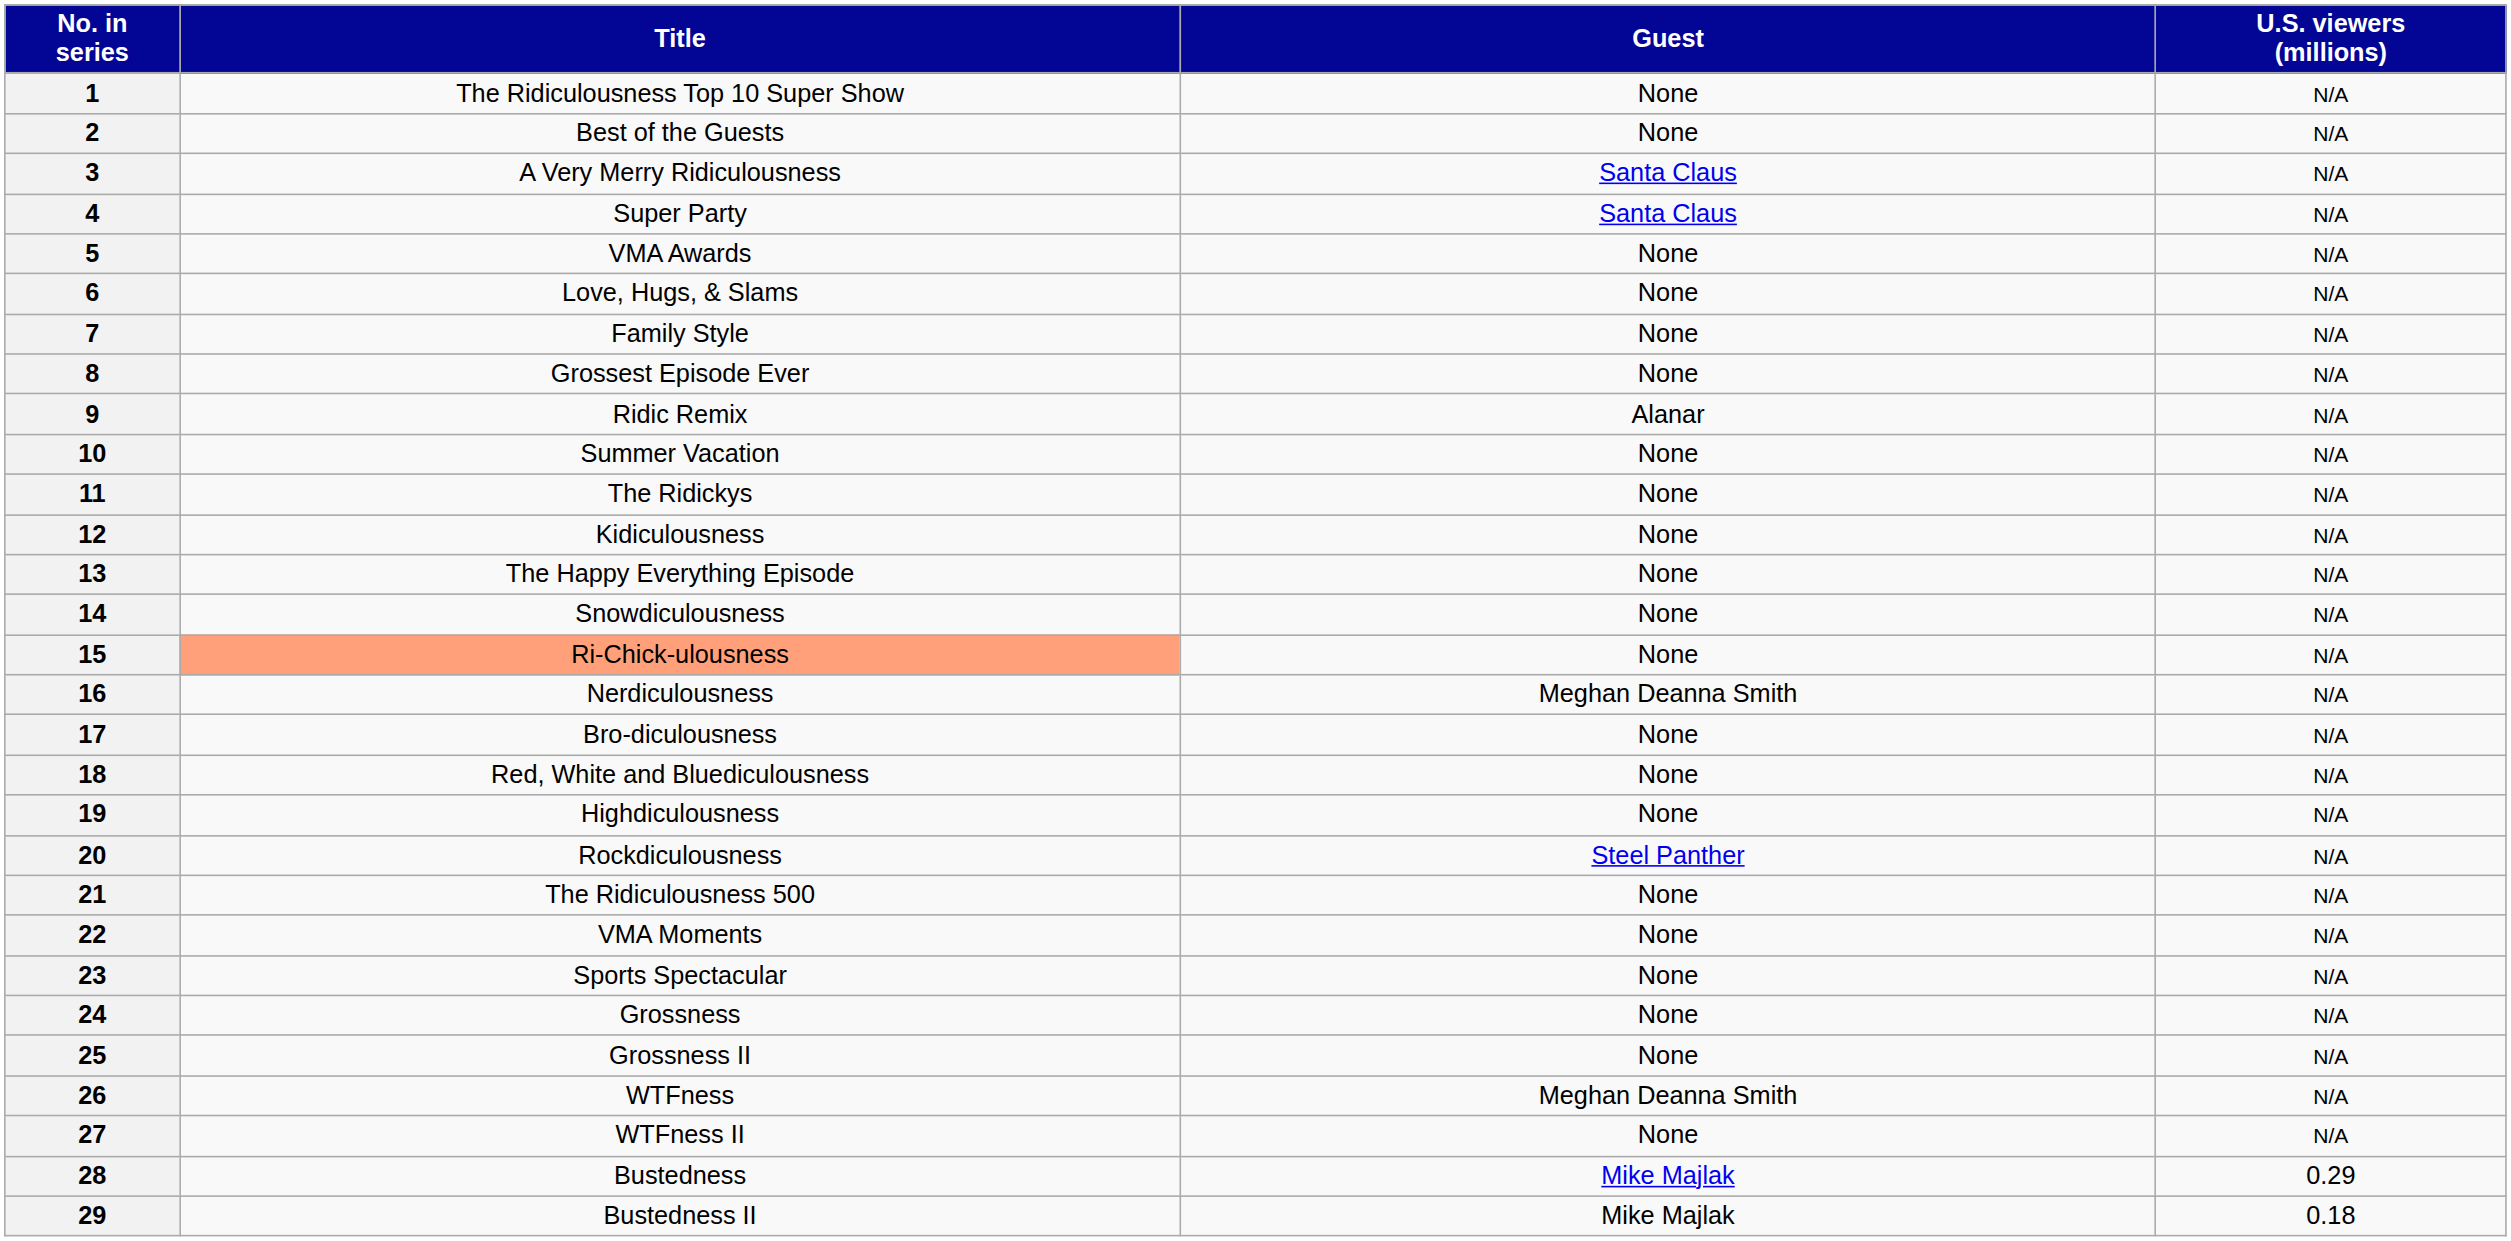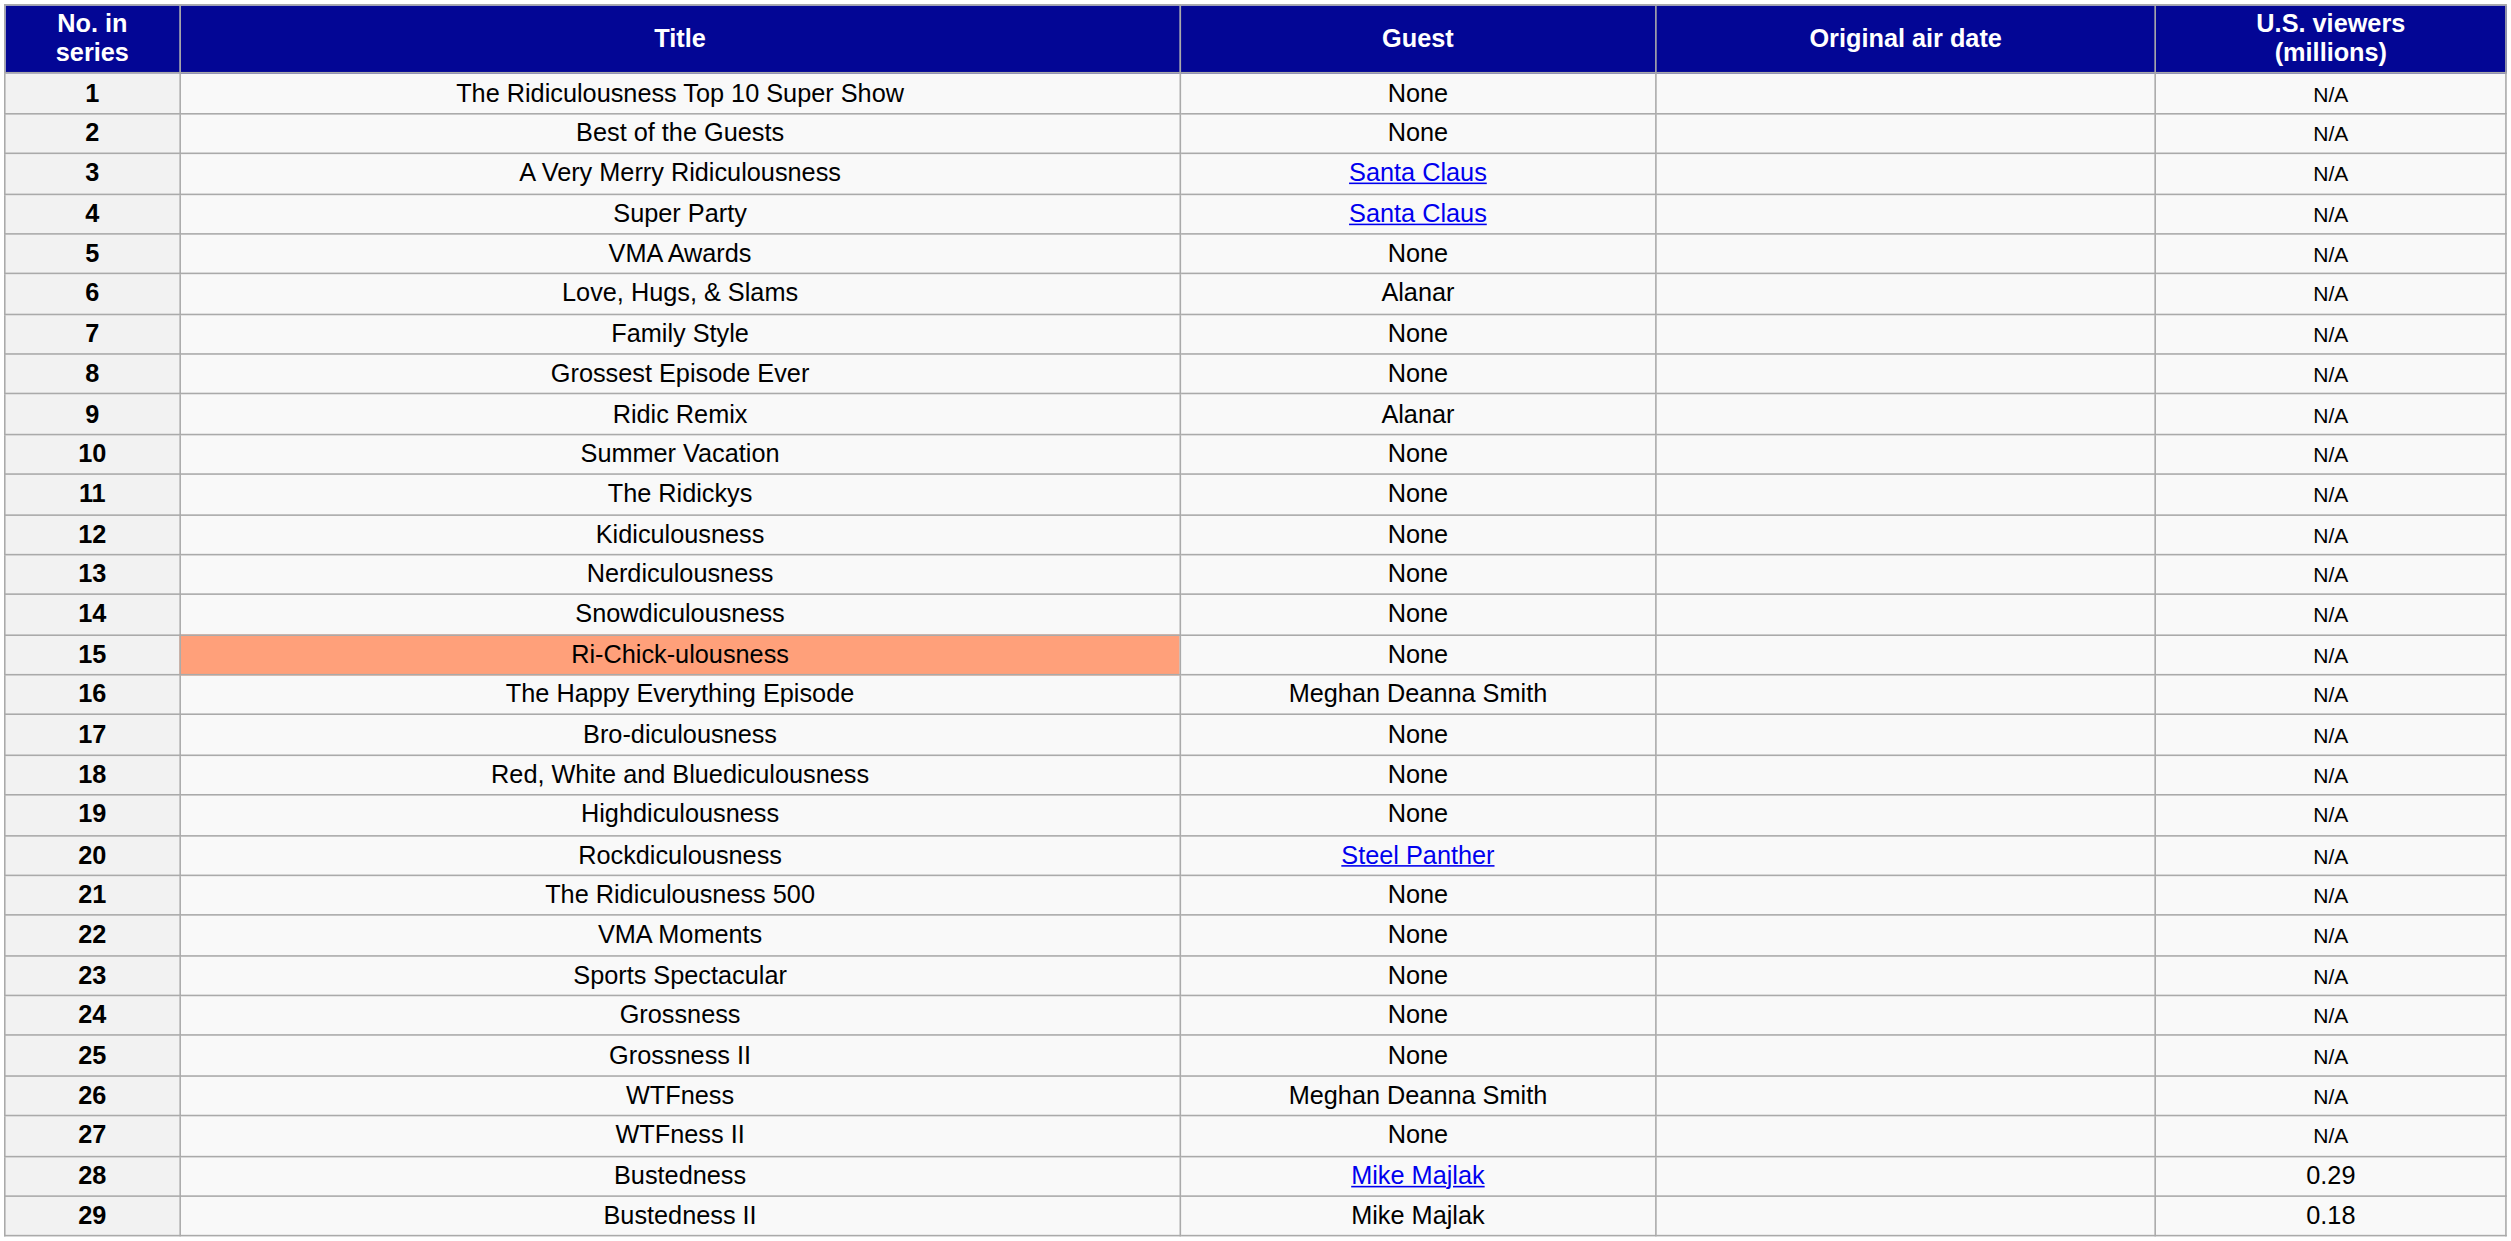 <table class="wikitable plainrowheaders" style="width:100%;text-align: center">
 <tr>
 <th scope="col" style="background-color: #030695; color: #FFFFFF;" width=7%>No. in<br>series</th>
 <th scope="col" style="background-color: #030695; color: #FFFFFF;" width=40%>Title</th>
 <th scope="col" style="background-color: #030695; color: #FFFFFF;">Guest</th>
+<th scope="col" style="background-color: #030695; color: #FFFFFF;" width=20%>Original air date</th>
 <th scope="col" style="background-color: #030695; color: #FFFFFF;" width=14%>U.S. viewers<br>(millions)</th>
 </tr>
 <tr>
 <th>1</th>
 <td>The Ridiculousness Top 10 Super Show</td>
 <td>None</td>
+<td></td>
 <td><span><small>N/A</small></span></td>
 </tr>
 <tr>
 <th>2</th>
 <td>Best of the Guests</td>
 <td>None</td>
+<td></td>
 <td><span><small>N/A</small></span></td>
 </tr>
 <tr>
 <th>3</th>
 <td>A Very Merry Ridiculousness</td>
 <td><a href='#'>Santa Claus</a></td>
+<td></td>
 <td><span><small>N/A</small></span></td>
 </tr>
 <tr>
 <th>4</th>
 <td>Super Party</td>
 <td><a href='#'>Santa Claus</a></td>
+<td></td>
 <td><span><small>N/A</small></span></td>
 </tr>
 <tr>
 <th>5</th>
 <td>VMA Awards</td>
 <td>None</td>
+<td></td>
 <td><span><small>N/A</small></span></td>
 </tr>
 <tr>
 <th>6</th>
 <td>Love, Hugs, & Slams</td>
-<td>None</td>
+<td>Alanar</td>
+<td></td>
 <td><span><small>N/A</small></span></td>
 </tr>
 <tr>
 <th>7</th>
 <td>Family Style</td>
 <td>None</td>
+<td></td>
 <td><span><small>N/A</small></span></td>
 </tr>
 <tr>
 <th>8</th>
 <td>Grossest Episode Ever</td>
 <td>None</td>
+<td></td>
 <td><span><small>N/A</small></span></td>
 </tr>
 <tr>
 <th>9</th>
 <td>Ridic Remix</td>
 <td>Alanar</td>
+<td></td>
 <td><span><small>N/A</small></span></td>
 </tr>
 <tr>
 <th>10</th>
 <td>Summer Vacation</td>
 <td>None</td>
+<td></td>
 <td><span><small>N/A</small></span></td>
 </tr>
 <tr>
 <th>11</th>
 <td>The Ridickys</td>
 <td>None</td>
+<td></td>
 <td><span><small>N/A</small></span></td>
 </tr>
 <tr>
 <th>12</th>
 <td>Kidiculousness</td>
 <td>None</td>
+<td></td>
 <td><span><small>N/A</small></span></td>
 </tr>
 <tr>
 <th>13</th>
-<td>The Happy Everything Episode</td>
+<td>Nerdiculousness</td>
 <td>None</td>
+<td></td>
 <td><span><small>N/A</small></span></td>
 </tr>
 <tr>
 <th>14</th>
 <td>Snowdiculousness</td>
 <td>None</td>
+<td></td>
 <td><span><small>N/A</small></span></td>
 </tr>
 <tr>
 <th>15</th>
 <td style="background: lightsalmon;">Ri-Chick-ulousness</td>
 <td>None</td>
+<td></td>
 <td><span><small>N/A</small></span></td>
 </tr>
 <tr>
 <th>16</th>
-<td>Nerdiculousness</td>
+<td>The Happy Everything Episode</td>
 <td>Meghan Deanna Smith</td>
+<td></td>
 <td><span><small>N/A</small></span></td>
 </tr>
 <tr>
 <th>17</th>
 <td>Bro-diculousness</td>
 <td>None</td>
+<td></td>
 <td><span><small>N/A</small></span></td>
 </tr>
 <tr>
 <th>18</th>
 <td>Red, White and Bluediculousness</td>
 <td>None</td>
+<td></td>
 <td><span><small>N/A</small></span></td>
 </tr>
 <tr>
 <th>19</th>
 <td>Highdiculousness</td>
 <td>None</td>
+<td></td>
 <td><span><small>N/A</small></span></td>
 </tr>
 <tr>
 <th>20</th>
 <td>Rockdiculousness</td>
 <td><a href='#'>Steel Panther</a></td>
+<td></td>
 <td><span><small>N/A</small></span></td>
 </tr>
 <tr>
 <th>21</th>
 <td>The Ridiculousness 500</td>
 <td>None</td>
+<td></td>
 <td><span><small>N/A</small></span></td>
 </tr>
 <tr>
 <th>22</th>
 <td>VMA Moments</td>
 <td>None</td>
+<td></td>
 <td><span><small>N/A</small></span></td>
 </tr>
 <tr>
 <th>23</th>
 <td>Sports Spectacular</td>
 <td>None</td>
+<td></td>
 <td><span><small>N/A</small></span></td>
 </tr>
 <tr>
 <th>24</th>
 <td>Grossness</td>
 <td>None</td>
+<td></td>
 <td><span><small>N/A</small></span></td>
 </tr>
 <tr>
 <th>25</th>
 <td>Grossness II</td>
 <td>None</td>
+<td></td>
 <td><span><small>N/A</small></span></td>
 </tr>
 <tr>
 <th>26</th>
 <td>WTFness</td>
 <td>Meghan Deanna Smith</td>
+<td></td>
 <td><span><small>N/A</small></span></td>
 </tr>
 <tr>
 <th>27</th>
 <td>WTFness II</td>
 <td>None</td>
+<td></td>
 <td><span><small>N/A</small></span></td>
 </tr>
 <tr>
 <th>28</th>
 <td>Bustedness</td>
 <td><a href='#'>Mike Majlak</a></td>
+<td></td>
 <td>0.29</td>
 </tr>
 <tr>
 <th>29</th>
 <td>Bustedness II</td>
 <td>Mike Majlak</td>
+<td></td>
 <td>0.18</td>
 </tr>
 </table>
